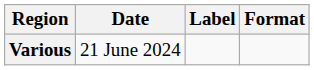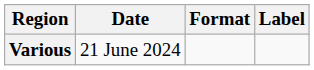 <table class="wikitable plainrowheaders">
 <tr>
 <th scope="col">Region</th>
 <th scope="col">Date</th>
+<th scope="col">Format</th>
 <th scope="col">Label</th>
-<th scope="col">Format</th>
 </tr>
 <tr>
 <th scope="row">Various</th>
 <td>21 June 2024</td>
 <td></td>
 <td></td>
 </tr>
 </table>
